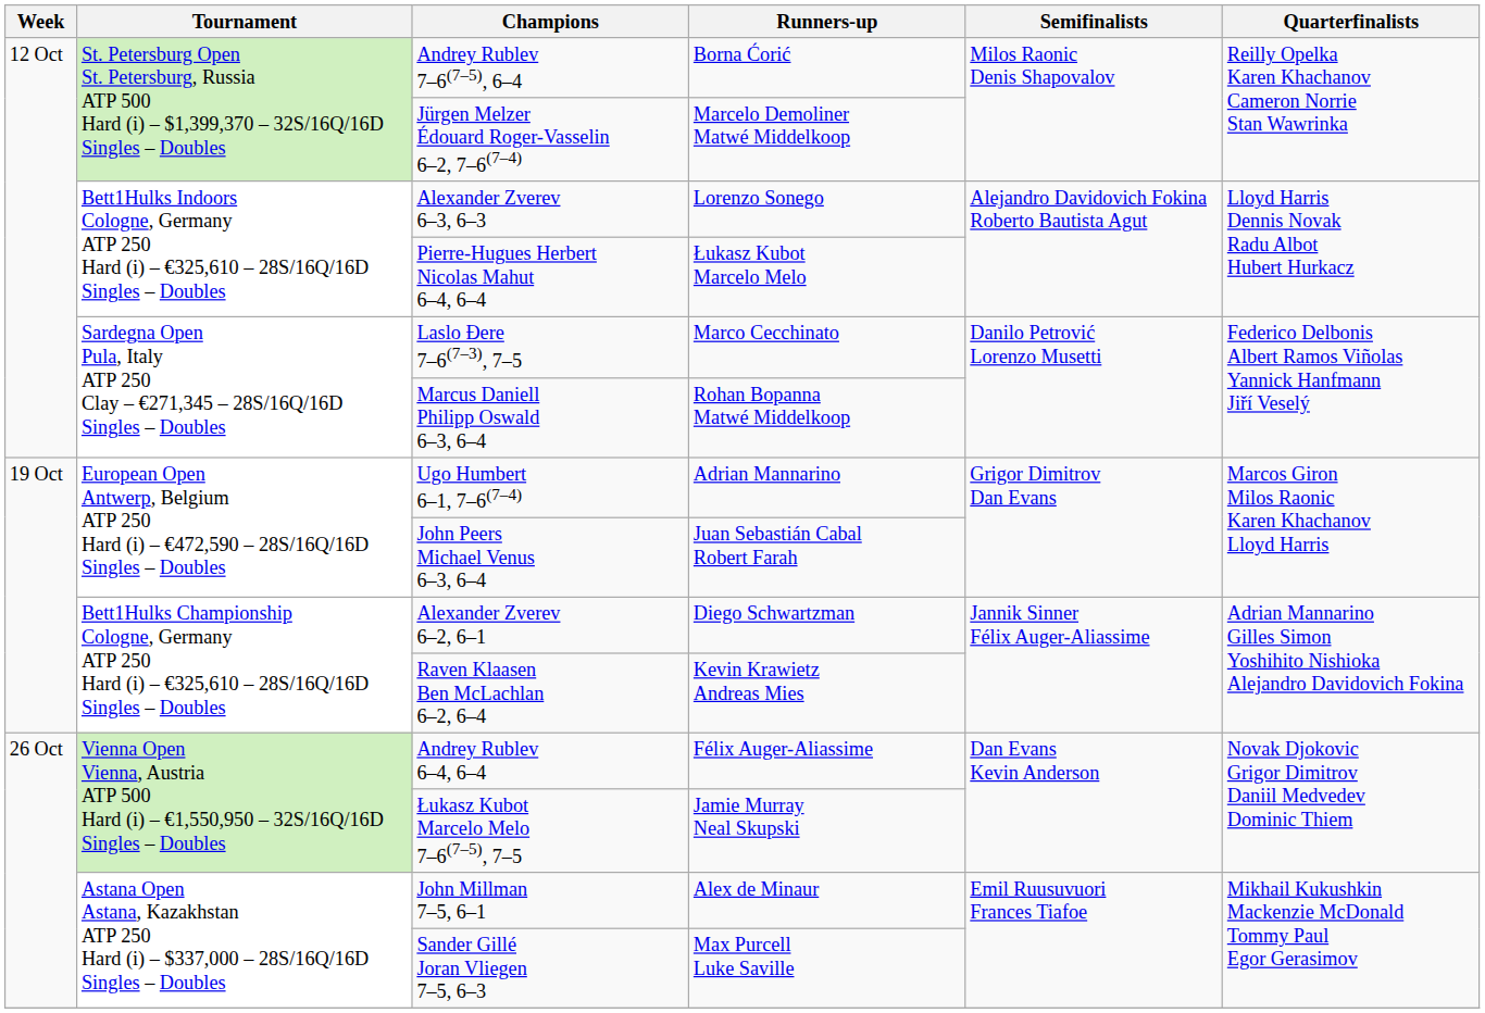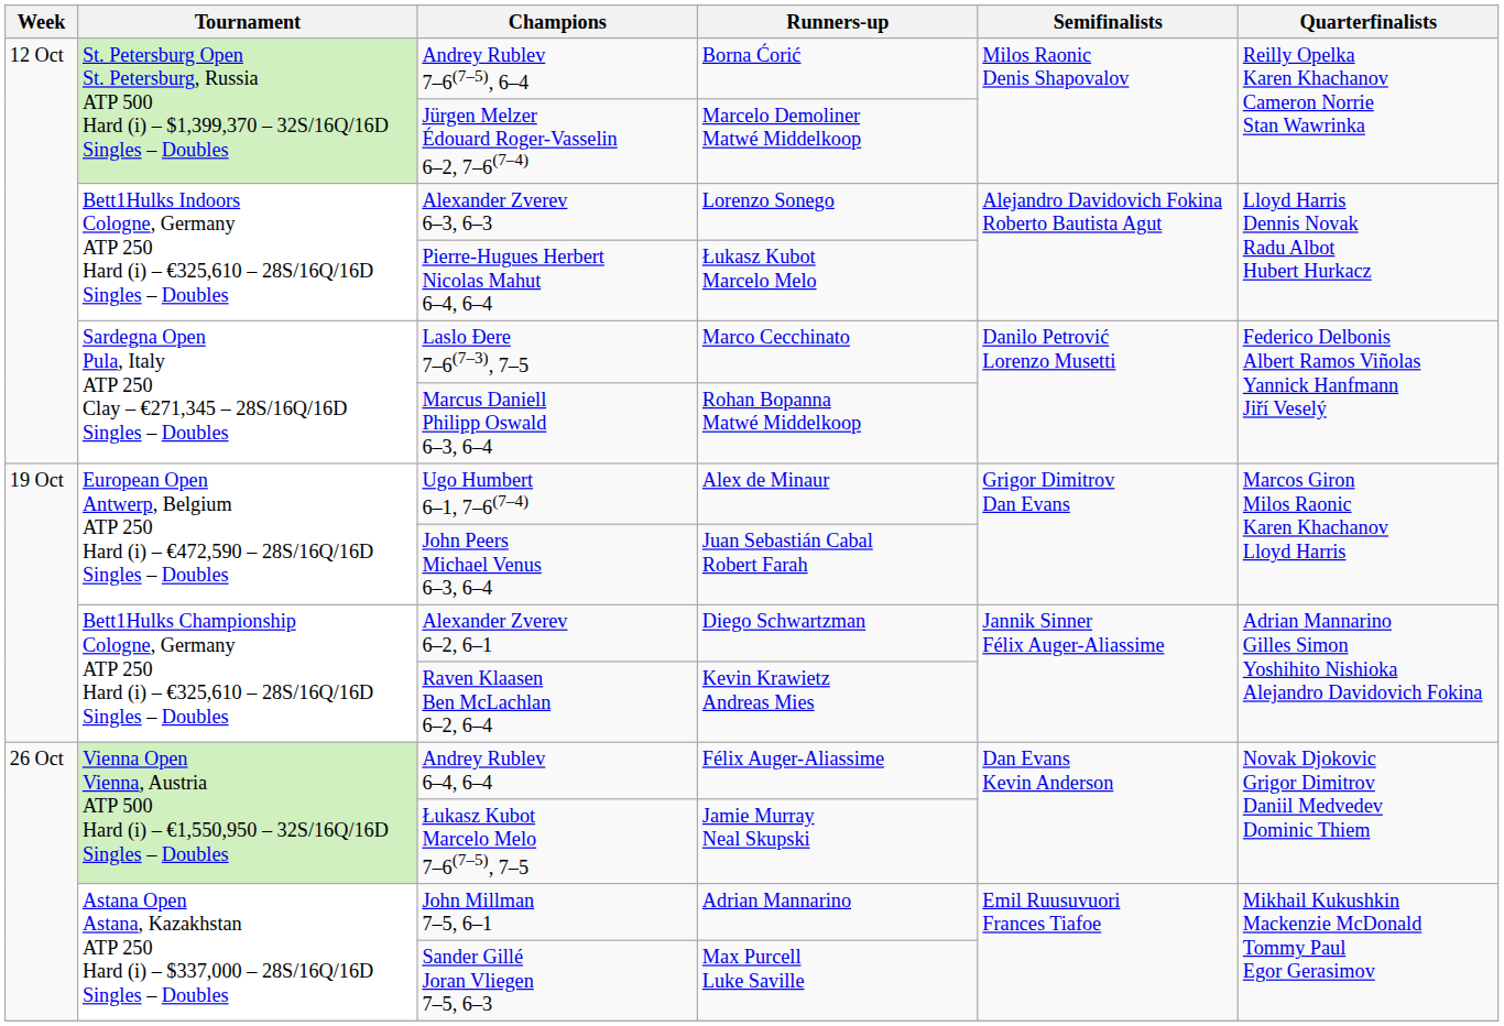 <table class=wikitable style=font-size:95%>
 <tr>
 <th style="width:48px;">Week</th>
 <th style="width:250px;">Tournament</th>
 <th style="width:205px;">Champions</th>
 <th style="width:205px;">Runners-up</th>
 <th style="width:190px;">Semifinalists</th>
 <th style="width:190px;">Quarterfinalists</th>
 </tr>
 <tr valign=top>
 <td rowspan=6>12 Oct</td>
 <td style="background:#d0f0c0;" rowspan="2"><a href='#'>St. Petersburg Open</a><br> <a href='#'>St. Petersburg</a>, Russia<br>ATP 500<br>Hard (i) – $1,399,370 – 32S/16Q/16D <br><a href='#'>Singles</a> – <a href='#'>Doubles</a></td>
 <td> <a href='#'>Andrey Rublev</a><br>7–6<sup>(7–5)</sup>, 6–4</td>
 <td> <a href='#'>Borna Ćorić</a></td>
 <td rowspan=2> <a href='#'>Milos Raonic</a> <br>  <a href='#'>Denis Shapovalov</a></td>
 <td rowspan=2> <a href='#'>Reilly Opelka</a> <br> <a href='#'>Karen Khachanov</a> <br> <a href='#'>Cameron Norrie</a> <br>  <a href='#'>Stan Wawrinka</a></td>
 </tr>
 <tr valign=top>
 <td> <a href='#'>Jürgen Melzer</a> <br>  <a href='#'>Édouard Roger-Vasselin</a> <br>6–2, 7–6<sup>(7–4)</sup></td>
 <td> <a href='#'>Marcelo Demoliner</a> <br>  <a href='#'>Matwé Middelkoop</a></td>
 </tr>
 <tr valign=top>
 <td style="background:#fff;" rowspan="2"><a href='#'>Bett1Hulks Indoors</a><br><a href='#'>Cologne</a>, Germany<br>ATP 250<br>Hard (i) – €325,610 – 28S/16Q/16D<br><a href='#'>Singles</a> – <a href='#'>Doubles</a></td>
 <td> <a href='#'>Alexander Zverev</a><br>6–3, 6–3</td>
 <td> <a href='#'>Lorenzo Sonego</a></td>
 <td rowspan=2> <a href='#'>Alejandro Davidovich Fokina</a> <br>  <a href='#'>Roberto Bautista Agut</a></td>
 <td rowspan=2> <a href='#'>Lloyd Harris</a> <br> <a href='#'>Dennis Novak</a> <br> <a href='#'>Radu Albot</a> <br>  <a href='#'>Hubert Hurkacz</a></td>
 </tr>
 <tr valign=top>
 <td> <a href='#'>Pierre-Hugues Herbert</a> <br>  <a href='#'>Nicolas Mahut</a><br>6–4, 6–4</td>
 <td> <a href='#'>Łukasz Kubot</a> <br>  <a href='#'>Marcelo Melo</a></td>
 </tr>
 <tr valign=top>
 <td style="background:#fff;" rowspan="2"><a href='#'>Sardegna Open</a><br><a href='#'>Pula</a>, Italy<br>ATP 250<br>Clay – €271,345 – 28S/16Q/16D<br><a href='#'>Singles</a> – <a href='#'>Doubles</a></td>
 <td> <a href='#'>Laslo Đere</a><br>7–6<sup>(7–3)</sup>, 7–5</td>
 <td> <a href='#'>Marco Cecchinato</a></td>
 <td rowspan=2> <a href='#'>Danilo Petrović</a><br>  <a href='#'>Lorenzo Musetti</a></td>
 <td rowspan=2> <a href='#'>Federico Delbonis</a><br> <a href='#'>Albert Ramos Viñolas</a> <br>  <a href='#'>Yannick Hanfmann</a> <br>  <a href='#'>Jiří Veselý</a></td>
 </tr>
 <tr valign=top>
 <td> <a href='#'>Marcus Daniell</a> <br>  <a href='#'>Philipp Oswald</a><br>6–3, 6–4</td>
 <td> <a href='#'>Rohan Bopanna</a> <br>  <a href='#'>Matwé Middelkoop</a></td>
 </tr>
 <tr valign=top>
 <td rowspan=4>19 Oct</td>
 <td style="background:#fff;" rowspan="2"><a href='#'>European Open</a><br><a href='#'>Antwerp</a>, Belgium<br>ATP 250<br>Hard (i) – €472,590 – 28S/16Q/16D<br><a href='#'>Singles</a> – <a href='#'>Doubles</a></td>
 <td> <a href='#'>Ugo Humbert</a> <br>6–1, 7–6<sup>(7–4)</sup></td>
-<td> <a href='#'>Adrian Mannarino</a></td>
+<td> <a href='#'>Alex de Minaur</a></td>
 <td rowspan=2> <a href='#'>Grigor Dimitrov</a> <br>  <a href='#'>Dan Evans</a></td>
 <td rowspan=2> <a href='#'>Marcos Giron</a>  <br>  <a href='#'>Milos Raonic</a> <br>  <a href='#'>Karen Khachanov</a> <br>  <a href='#'>Lloyd Harris</a></td>
 </tr>
 <tr valign=top>
 <td> <a href='#'>John Peers</a> <br>  <a href='#'>Michael Venus</a> <br>  6–3, 6–4</td>
 <td> <a href='#'>Juan Sebastián Cabal</a> <br>  <a href='#'>Robert Farah</a></td>
 </tr>
 <tr valign=top>
 <td style="background:#fff;" rowspan="2"><a href='#'>Bett1Hulks Championship</a><br><a href='#'>Cologne</a>, Germany<br>ATP 250<br>Hard (i) – €325,610 – 28S/16Q/16D <br> <a href='#'>Singles</a> – <a href='#'>Doubles</a></td>
 <td> <a href='#'>Alexander Zverev</a><br>6–2, 6–1</td>
 <td> <a href='#'>Diego Schwartzman</a></td>
 <td rowspan=2> <a href='#'>Jannik Sinner</a> <br>  <a href='#'>Félix Auger-Aliassime</a></td>
 <td rowspan=2> <a href='#'>Adrian Mannarino</a> <br>  <a href='#'>Gilles Simon</a> <br>  <a href='#'>Yoshihito Nishioka</a>  <br>  <a href='#'>Alejandro Davidovich Fokina</a></td>
 </tr>
 <tr valign=top>
 <td> <a href='#'>Raven Klaasen</a> <br>  <a href='#'>Ben McLachlan</a> <br> 6–2, 6–4</td>
 <td> <a href='#'>Kevin Krawietz</a> <br>  <a href='#'>Andreas Mies</a></td>
 </tr>
 <tr valign=top>
 <td rowspan=4>26 Oct</td>
 <td style="background:#d0f0c0;" rowspan="2"><a href='#'>Vienna Open</a><br> <a href='#'>Vienna</a>, Austria<br>ATP 500<br>Hard (i) – €1,550,950 – 32S/16Q/16D<br><a href='#'>Singles</a> – <a href='#'>Doubles</a></td>
 <td> <a href='#'>Andrey Rublev</a> <br> 6–4, 6–4</td>
 <td> <a href='#'>Félix Auger-Aliassime</a></td>
 <td rowspan=2> <a href='#'>Dan Evans</a> <br>  <a href='#'>Kevin Anderson</a></td>
 <td rowspan=2> <a href='#'>Novak Djokovic</a> <br>  <a href='#'>Grigor Dimitrov</a> <br>  <a href='#'>Daniil Medvedev</a> <br>  <a href='#'>Dominic Thiem</a></td>
 </tr>
 <tr valign=top>
 <td> <a href='#'>Łukasz Kubot</a> <br>  <a href='#'>Marcelo Melo</a> <br> 7–6<sup>(7–5)</sup>, 7–5</td>
 <td> <a href='#'>Jamie Murray</a> <br>  <a href='#'>Neal Skupski</a></td>
 </tr>
 <tr valign=top>
 <td style="background:#fff;" rowspan="2"><a href='#'>Astana Open</a><br><a href='#'>Astana</a>, Kazakhstan<br>ATP 250<br>Hard (i) – $337,000 – 28S/16Q/16D <br><a href='#'>Singles</a> – <a href='#'>Doubles</a></td>
 <td> <a href='#'>John Millman</a> <br>7–5, 6–1</td>
-<td> <a href='#'>Alex de Minaur</a></td>
+<td> <a href='#'>Adrian Mannarino</a></td>
 <td rowspan=2> <a href='#'>Emil Ruusuvuori</a>  <br>  <a href='#'>Frances Tiafoe</a></td>
 <td rowspan=2> <a href='#'>Mikhail Kukushkin</a> <br>  <a href='#'>Mackenzie McDonald</a> <br>  <a href='#'>Tommy Paul</a> <br>  <a href='#'>Egor Gerasimov</a></td>
 </tr>
 <tr valign=top>
 <td> <a href='#'>Sander Gillé</a> <br>  <a href='#'>Joran Vliegen</a><br> 7–5, 6–3</td>
 <td> <a href='#'>Max Purcell</a> <br>  <a href='#'>Luke Saville</a></td>
 </tr>
 <tr>
 </tr>
 </table>
